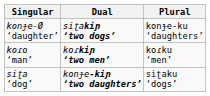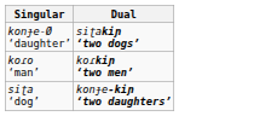 <table class="wikitable">
 <tr>
 <th>Singular</th>
 <th>Dual</th>
-<th>Plural</th>
 </tr>
 <tr>
 <td><em>konɟe-Ø</em><br>‘daughter’</td>
 <td><em>siʈa<strong>kiɲ<strong><em><br>‘two dogs’</td>
-<td></em>konɟe-</strong>ku</em></strong><br>‘daughters’</td>
 </tr>
 <tr>
 <td><em>koɾo</em><br>‘man’</td>
 <td><em>koɾ<strong>kiɲ<strong><em><br>‘two men’</td>
-<td></em>koɾ</strong>ku</em></strong><br>‘men’</td>
 </tr>
 <tr>
 <td><em>siʈa</em><br>‘dog’</td>
 <td><em>konɟe<strong>-kiɲ<strong><em><br>‘two daughters’</td>
-<td></em>siʈa</strong>ku</em></strong><br>‘dogs’</td>
 </tr>
 </table>
